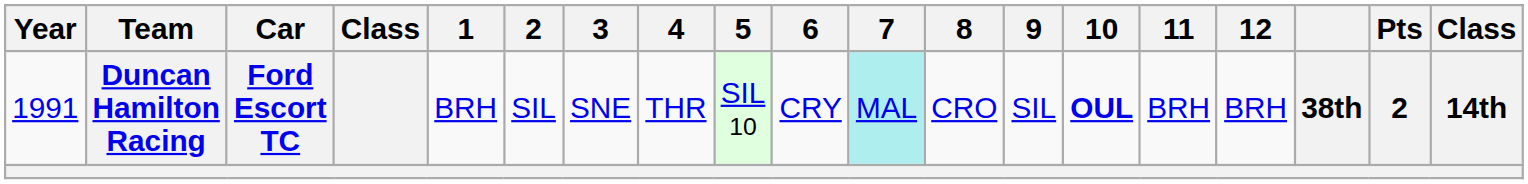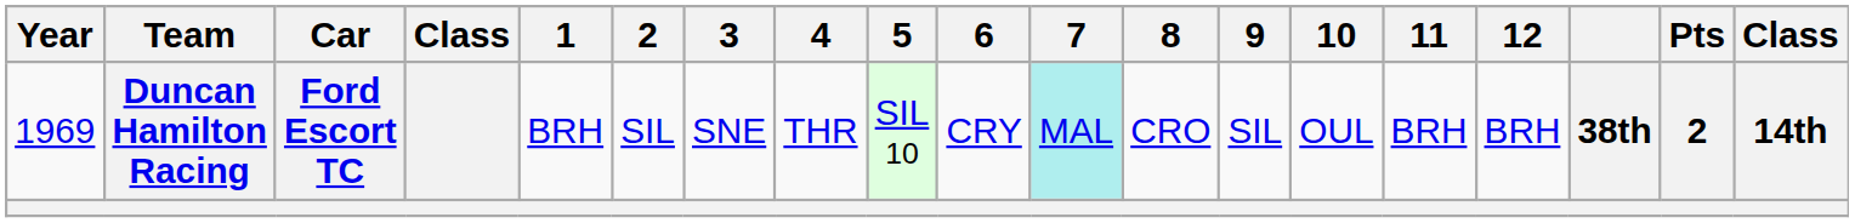 <table class="wikitable" style="text-align:center; font-size:85%">
 <tr>
 <th>Year</th>
 <th>Team</th>
 <th>Car</th>
 <th>Class</th>
 <th>1</th>
 <th>2</th>
 <th>3</th>
 <th>4</th>
 <th>5</th>
 <th>6</th>
 <th>7</th>
 <th>8</th>
 <th>9</th>
 <th>10</th>
 <th>11</th>
 <th>12</th>
 <th></th>
 <th>Pts</th>
 <th>Class</th>
 </tr>
 <tr>
-<td><a href='#'>1991</a></td>
+<td><a href='#'>1969</a></td>
 <th><a href='#'>Duncan Hamilton Racing</a></th>
 <th><a href='#'>Ford Escort TC</a></th>
 <th><span></span></th>
 <td><a href='#'>BRH</a></td>
 <td><a href='#'>SIL</a></td>
 <td><a href='#'>SNE</a></td>
 <td><a href='#'>THR</a></td>
 <td style="background:#DFFFDF;"><a href='#'>SIL</a><br><small>10</small></td>
 <td><a href='#'>CRY</a></td>
 <td style="background: paleturquoise;"><a href='#'>MAL</a></td>
 <td><a href='#'>CRO</a></td>
 <td><a href='#'>SIL</a></td>
-<td><strong><a href='#'>OUL</a></strong></td>
+<td><a href='#'>OUL</a></td>
 <td><a href='#'>BRH</a></td>
 <td><a href='#'>BRH</a></td>
 <th>38th</th>
 <th>2</th>
 <th>14th</th>
 </tr>
 <tr>
 <th colspan="19"></th>
 </tr>
 </table>
